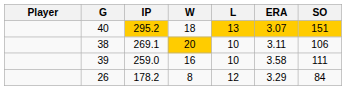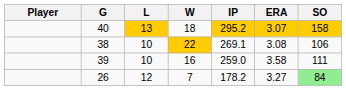 <table class="wikitable sortable">
 <tr>
 <th bgcolor="#DDDDFF" width="16%">Player</th>
 <th bgcolor="#DDDDFF" width="9%">G</th>
+<th bgcolor="#DDDDFF" width="9%">L</th>
+<th bgcolor="#DDDDFF" width="9%">W</th>
 <th bgcolor="#DDDDFF" width="9%">IP</th>
-<th bgcolor="#DDDDFF" width="9%">W</th>
-<th bgcolor="#DDDDFF" width="9%">L</th>
 <th bgcolor="#DDDDFF" width="9%">ERA</th>
 <th bgcolor="#DDDDFF" width="9%">SO</th>
 </tr>
 <tr align="center">
 <td></td>
 <td>40</td>
+<td bgcolor="#FFCC00">13</td>
+<td>18</td>
 <td bgcolor="#FFCC00">295.2</td>
-<td>18</td>
-<td bgcolor="#FFCC00">13</td>
 <td bgcolor="#FFCC00">3.07</td>
-<td bgcolor="#FFCC00">151</td>
+<td bgcolor="#FFCC00">158</td>
 </tr>
 <tr align="center">
 <td></td>
 <td>38</td>
+<td>10</td>
+<td bgcolor="#FFCC00">22</td>
 <td>269.1</td>
-<td bgcolor="#FFCC00">20</td>
-<td>10</td>
-<td>3.11</td>
+<td>3.08</td>
 <td>106</td>
 </tr>
 <tr align=center>
 <td></td>
 <td>39</td>
+<td>10</td>
+<td>16</td>
 <td>259.0</td>
-<td>16</td>
-<td>10</td>
 <td>3.58</td>
 <td>111</td>
 </tr>
 <tr align="center">
 <td></td>
 <td>26</td>
+<td>12</td>
+<td>7</td>
 <td>178.2</td>
-<td>8</td>
-<td>12</td>
-<td>3.29</td>
-<td>84</td>
+<td>3.27</td>
+<td style="background: lightgreen;">84</td>
 </tr>
 </table>
